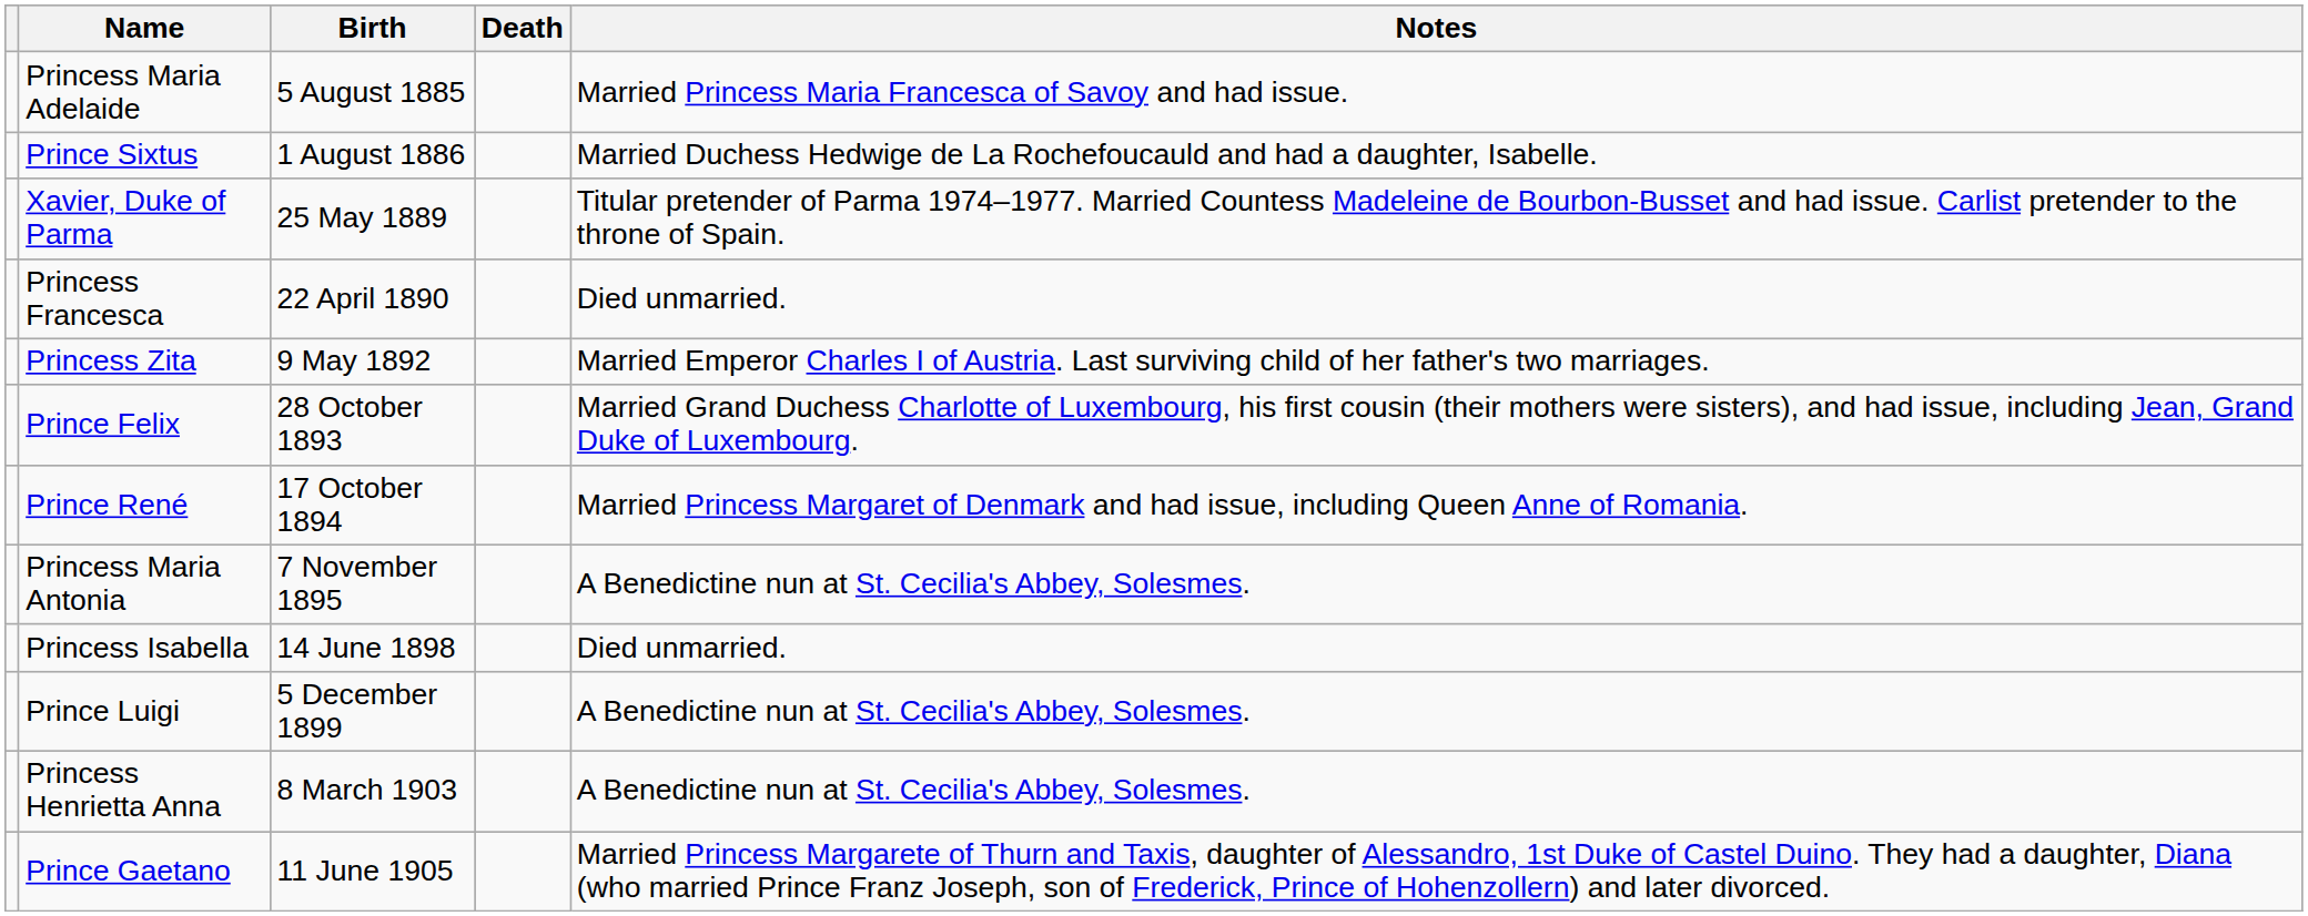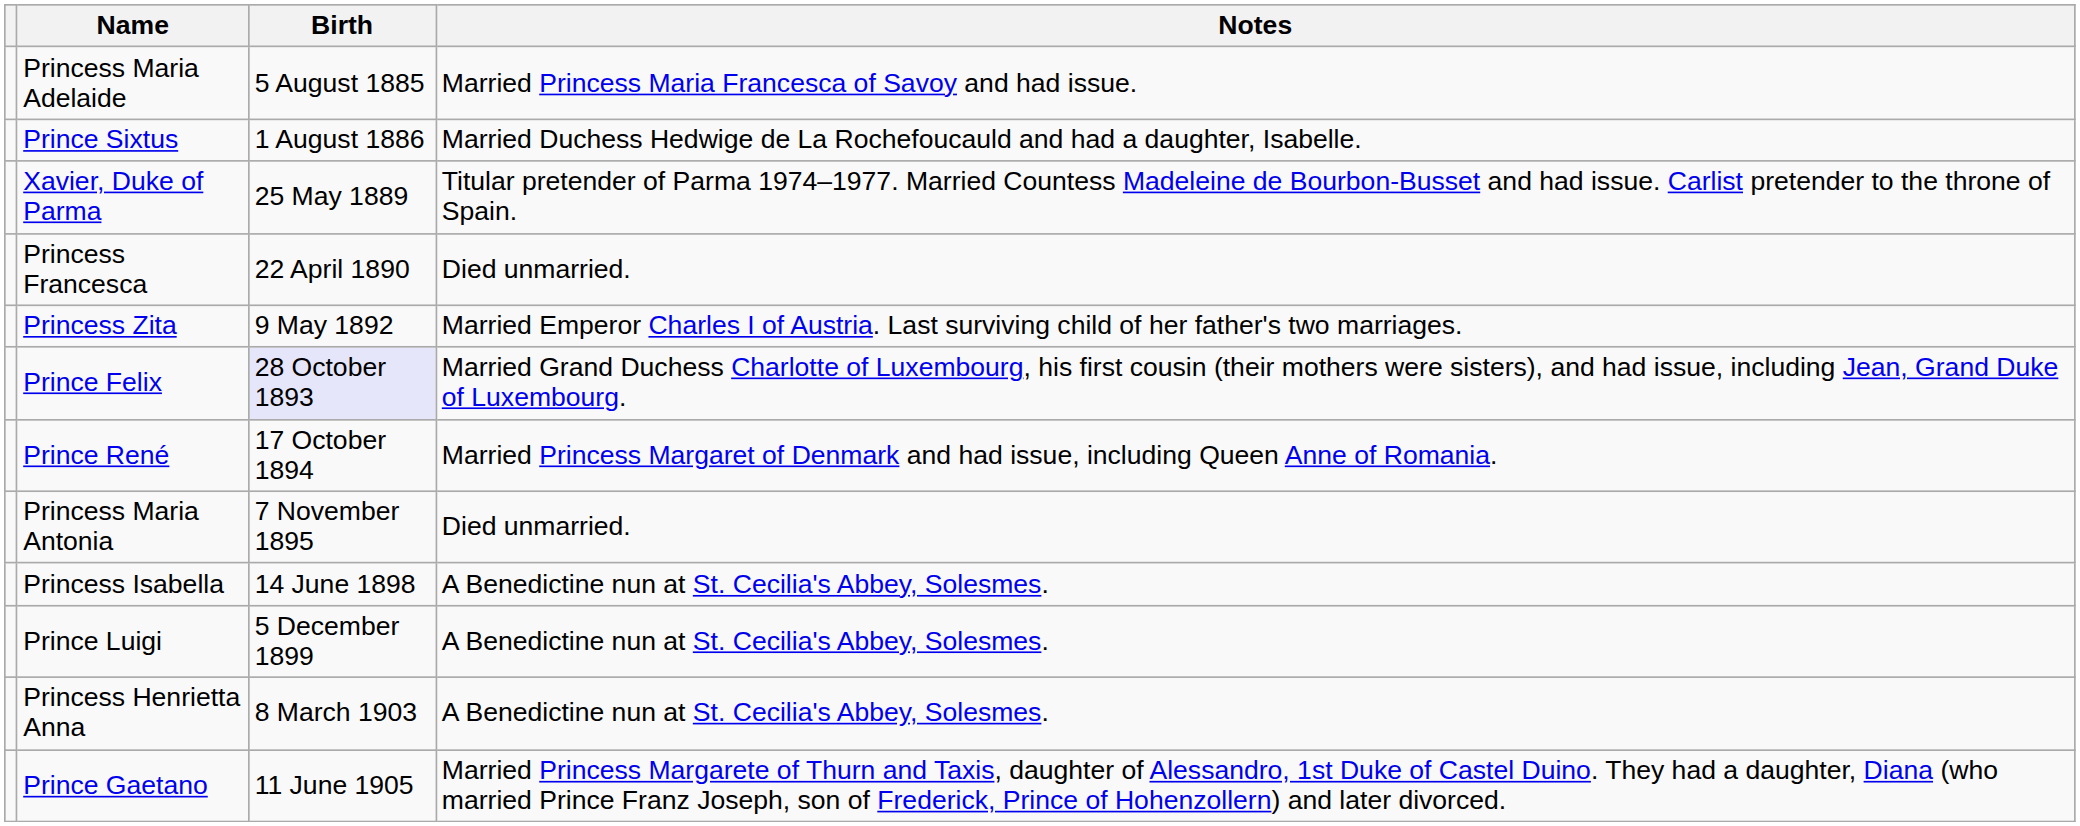 <table class="wikitable">
 <tr>
 <th></th>
 <th>Name</th>
 <th>Birth</th>
-<th>Death</th>
 <th>Notes</th>
 </tr>
 <tr>
 <td></td>
 <td>Princess Maria Adelaide</td>
 <td>5 August 1885</td>
-<td></td>
 <td>Married <a href='#'>Princess Maria Francesca of Savoy</a> and had issue.</td>
 </tr>
 <tr>
 <td></td>
 <td><a href='#'>Prince Sixtus</a></td>
 <td>1 August 1886</td>
-<td></td>
 <td>Married Duchess Hedwige de La Rochefoucauld and had a daughter, Isabelle.</td>
 </tr>
 <tr>
 <td></td>
 <td><a href='#'>Xavier, Duke of Parma</a></td>
 <td>25 May 1889</td>
-<td></td>
 <td>Titular pretender of Parma 1974–1977. Married Countess <a href='#'>Madeleine de Bourbon-Busset</a> and had issue. <a href='#'>Carlist</a> pretender to the throne of Spain.</td>
 </tr>
 <tr>
 <td></td>
 <td>Princess Francesca</td>
 <td>22 April 1890</td>
-<td></td>
 <td>Died unmarried.</td>
 </tr>
 <tr>
 <td></td>
 <td><a href='#'>Princess Zita</a></td>
 <td>9 May 1892</td>
-<td></td>
 <td>Married Emperor <a href='#'>Charles I of Austria</a>. Last surviving child of her father's two marriages.</td>
 </tr>
 <tr>
 <td></td>
 <td><a href='#'>Prince Felix</a></td>
-<td>28 October 1893</td>
-<td></td>
+<td style="background: lavender;">28 October 1893</td>
 <td>Married Grand Duchess <a href='#'>Charlotte of Luxembourg</a>, his first cousin (their mothers were sisters), and had issue, including <a href='#'>Jean, Grand Duke of Luxembourg</a>.</td>
 </tr>
 <tr>
 <td></td>
 <td><a href='#'>Prince René</a></td>
 <td>17 October 1894</td>
-<td></td>
 <td>Married <a href='#'>Princess Margaret of Denmark</a> and had issue, including Queen <a href='#'>Anne of Romania</a>.</td>
 </tr>
 <tr>
 <td></td>
 <td>Princess Maria Antonia</td>
 <td>7 November 1895</td>
-<td></td>
-<td>A Benedictine nun at <a href='#'>St. Cecilia's Abbey, Solesmes</a>.</td>
+<td>Died unmarried.</td>
 </tr>
 <tr>
 <td></td>
 <td>Princess Isabella</td>
 <td>14 June 1898</td>
-<td></td>
-<td>Died unmarried.</td>
+<td>A Benedictine nun at <a href='#'>St. Cecilia's Abbey, Solesmes</a>.</td>
 </tr>
 <tr>
 <td></td>
 <td>Prince Luigi</td>
 <td>5 December 1899</td>
-<td></td>
 <td>A Benedictine nun at <a href='#'>St. Cecilia's Abbey, Solesmes</a>.</td>
 </tr>
 <tr>
 <td></td>
 <td>Princess Henrietta Anna</td>
 <td>8 March 1903</td>
-<td></td>
 <td>A Benedictine nun at <a href='#'>St. Cecilia's Abbey, Solesmes</a>.</td>
 </tr>
 <tr>
 <td></td>
 <td><a href='#'>Prince Gaetano</a></td>
 <td>11 June 1905</td>
-<td></td>
 <td>Married <a href='#'>Princess Margarete of Thurn and Taxis</a>, daughter of <a href='#'>Alessandro, 1st Duke of Castel Duino</a>. They had a daughter, <a href='#'>Diana</a> (who married Prince Franz Joseph, son of <a href='#'>Frederick, Prince of Hohenzollern</a>) and later divorced.</td>
 </tr>
 </table>
